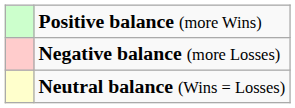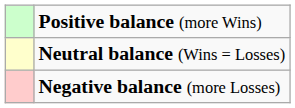 <table class="wikitable" style="float:right; font-size:95%">
 <tr>
 <td style="background:#ccffcc;">    </td>
 <td><strong>Positive balance</strong> <small>(more Wins)</small></td>
 </tr>
 <tr>
+<td style="background:#ffffcc;">    </td>
+<td><strong>Neutral balance</strong> <small>(Wins = Losses)</small></td>
+</tr>
+<tr>
 <td style="background:#ffcccc;">    </td>
 <td><strong>Negative balance</strong> <small>(more Losses)</small></td>
 </tr>
-<tr>
-<td style="background:#ffffcc;">    </td>
-<td><strong>Neutral balance</strong> <small>(Wins = Losses)</small></td>
-</tr>
 </table>
